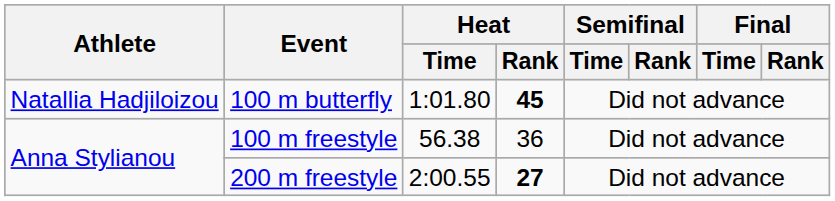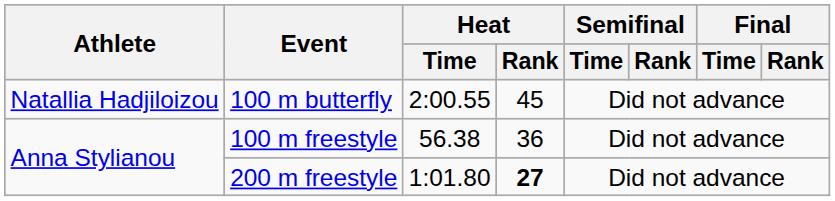 <table class=wikitable style="font-size:90%">
 <tr>
 <th rowspan="2">Athlete</th>
 <th rowspan="2">Event</th>
 <th colspan="2">Heat</th>
 <th colspan="2">Semifinal</th>
 <th colspan="2">Final</th>
 </tr>
 <tr style="font-size:95%">
 <th>Time</th>
 <th>Rank</th>
 <th>Time</th>
 <th>Rank</th>
 <th>Time</th>
 <th>Rank</th>
 </tr>
 <tr align=center>
 <td align=left><a href='#'>Natallia Hadjiloizou</a></td>
 <td align=left><a href='#'>100 m butterfly</a></td>
-<td>1:01.80</td>
-<td><strong>45</strong></td>
+<td>2:00.55</td>
+<td>45</td>
 <td colspan=4>Did not advance</td>
 </tr>
 <tr align=center>
 <td align=left rowspan=2><a href='#'>Anna Stylianou</a></td>
 <td align=left><a href='#'>100 m freestyle</a></td>
 <td>56.38</td>
 <td>36</td>
 <td colspan=4>Did not advance</td>
 </tr>
 <tr align=center>
 <td align=left><a href='#'>200 m freestyle</a></td>
-<td>2:00.55</td>
+<td>1:01.80</td>
 <td><strong>27</strong></td>
 <td colspan=4>Did not advance</td>
 </tr>
 </table>
